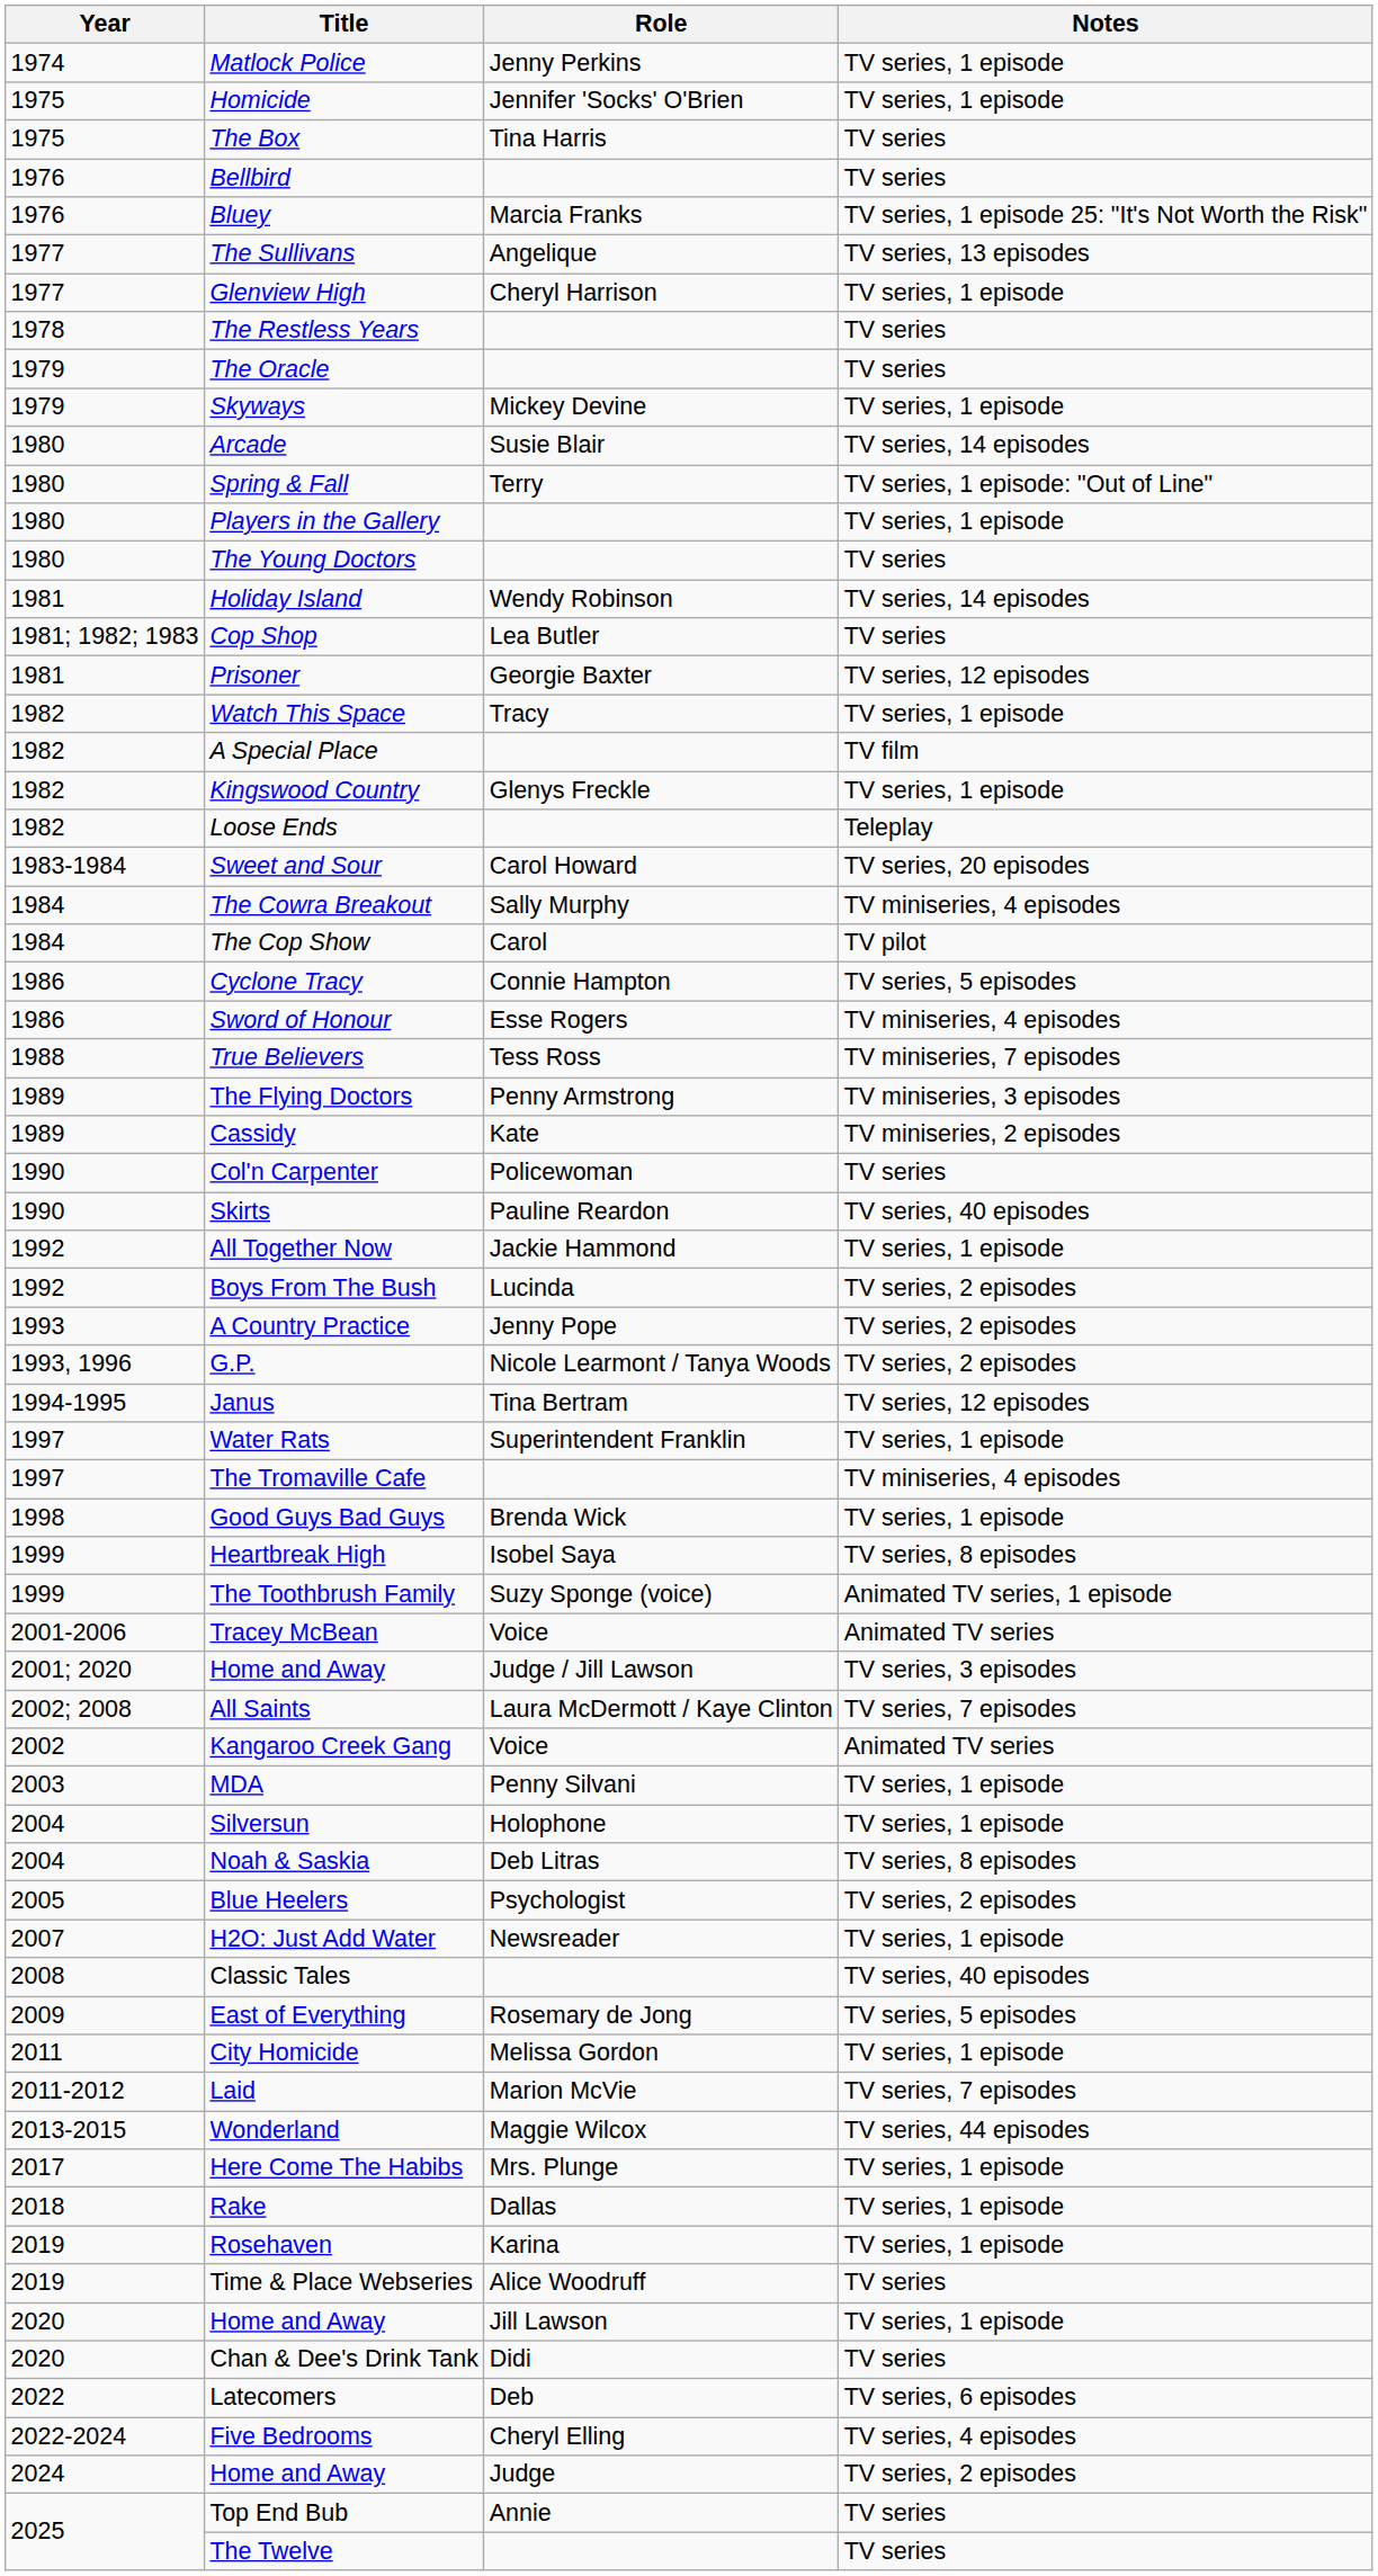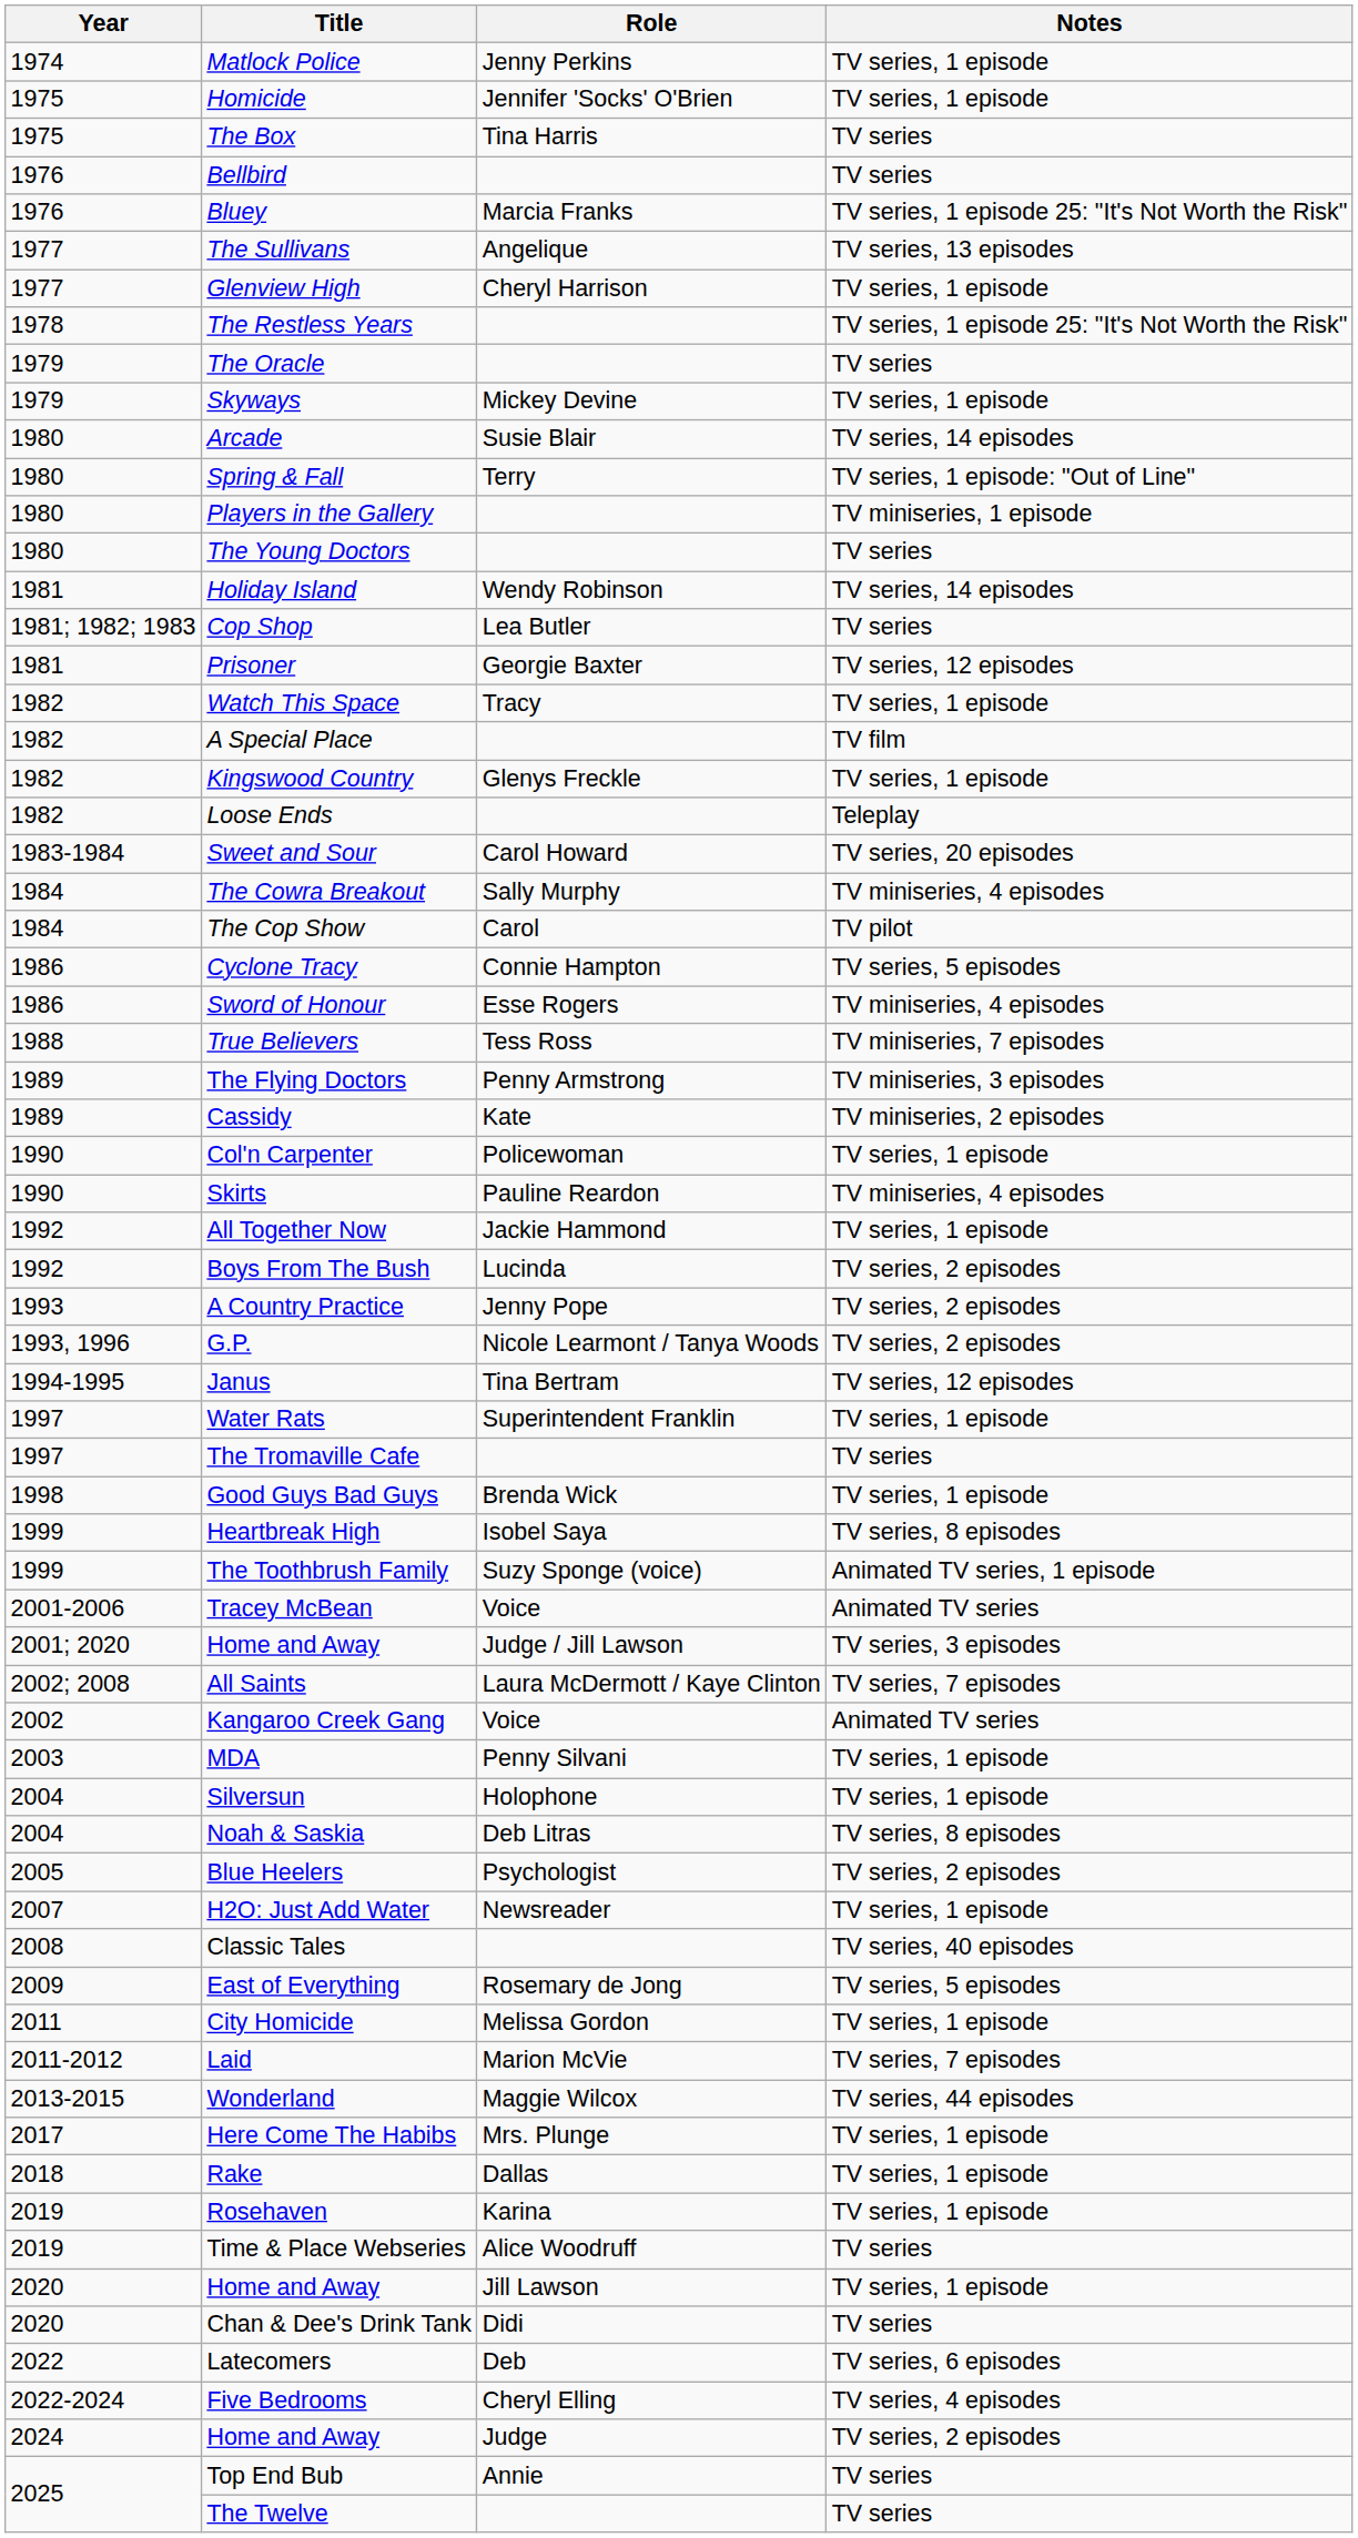 <table class="wikitable">
 <tr>
 <th>Year</th>
 <th>Title</th>
 <th>Role</th>
 <th>Notes</th>
 </tr>
 <tr>
 <td>1974</td>
 <td><em><a href='#'>Matlock Police</a></em></td>
 <td>Jenny Perkins</td>
 <td>TV series, 1 episode</td>
 </tr>
 <tr>
 <td>1975</td>
 <td><em><a href='#'>Homicide</a></em></td>
 <td>Jennifer 'Socks' O'Brien</td>
 <td>TV series, 1 episode</td>
 </tr>
 <tr>
 <td>1975</td>
 <td><em><a href='#'>The Box</a></em></td>
 <td>Tina Harris</td>
 <td>TV series</td>
 </tr>
 <tr>
 <td>1976</td>
 <td><em><a href='#'>Bellbird</a></em></td>
 <td></td>
 <td>TV series</td>
 </tr>
 <tr>
 <td>1976</td>
 <td><em><a href='#'>Bluey</a></em></td>
 <td>Marcia Franks</td>
 <td>TV series, 1 episode 25: "It's Not Worth the Risk"</td>
 </tr>
 <tr>
 <td>1977</td>
 <td><em><a href='#'>The Sullivans</a></em></td>
 <td>Angelique</td>
 <td>TV series, 13 episodes</td>
 </tr>
 <tr>
 <td>1977</td>
 <td><em><a href='#'>Glenview High</a></em></td>
 <td>Cheryl Harrison</td>
 <td>TV series, 1 episode</td>
 </tr>
 <tr>
 <td>1978</td>
 <td><em><a href='#'>The Restless Years</a></em></td>
 <td></td>
-<td>TV series</td>
+<td>TV series, 1 episode 25: "It's Not Worth the Risk"</td>
 </tr>
 <tr>
 <td>1979</td>
 <td><em><a href='#'>The Oracle</a></em></td>
 <td></td>
 <td>TV series</td>
 </tr>
 <tr>
 <td>1979</td>
 <td><em><a href='#'>Skyways</a></em></td>
 <td>Mickey Devine</td>
 <td>TV series, 1 episode</td>
 </tr>
 <tr>
 <td>1980</td>
 <td><em><a href='#'>Arcade</a></em></td>
 <td>Susie Blair</td>
 <td>TV series, 14 episodes</td>
 </tr>
 <tr>
 <td>1980</td>
 <td><em><a href='#'>Spring & Fall</a></em></td>
 <td>Terry</td>
 <td>TV series, 1 episode: "Out of Line"</td>
 </tr>
 <tr>
 <td>1980</td>
 <td><em><a href='#'>Players in the Gallery</a></em></td>
 <td></td>
-<td>TV series, 1 episode</td>
+<td>TV miniseries, 1 episode</td>
 </tr>
 <tr>
 <td>1980</td>
 <td><em><a href='#'>The Young Doctors</a></em></td>
 <td></td>
 <td>TV series</td>
 </tr>
 <tr>
 <td>1981</td>
 <td><em><a href='#'>Holiday Island</a></em></td>
 <td>Wendy Robinson</td>
 <td>TV series, 14 episodes</td>
 </tr>
 <tr>
 <td>1981; 1982; 1983</td>
 <td><em><a href='#'>Cop Shop</a></em></td>
 <td>Lea Butler</td>
 <td>TV series</td>
 </tr>
 <tr>
 <td>1981</td>
 <td><em><a href='#'>Prisoner</a></em></td>
 <td>Georgie Baxter</td>
 <td>TV series, 12 episodes</td>
 </tr>
 <tr>
 <td>1982</td>
 <td><em><a href='#'>Watch This Space</a></em></td>
 <td>Tracy</td>
 <td>TV series, 1 episode</td>
 </tr>
 <tr>
 <td>1982</td>
 <td><em>A Special Place</em></td>
 <td></td>
 <td>TV film</td>
 </tr>
 <tr>
 <td>1982</td>
 <td><em><a href='#'>Kingswood Country</a></em></td>
 <td>Glenys Freckle</td>
 <td>TV series, 1 episode</td>
 </tr>
 <tr>
 <td>1982</td>
 <td><em>Loose Ends</em></td>
 <td></td>
 <td>Teleplay</td>
 </tr>
 <tr>
 <td>1983-1984</td>
 <td><em><a href='#'>Sweet and Sour</a></em></td>
 <td>Carol Howard</td>
 <td>TV series, 20 episodes</td>
 </tr>
 <tr>
 <td>1984</td>
 <td><em><a href='#'>The Cowra Breakout</a></em></td>
 <td>Sally Murphy</td>
 <td>TV miniseries, 4 episodes</td>
 </tr>
 <tr>
 <td>1984</td>
 <td><em>The Cop Show</em></td>
 <td>Carol</td>
 <td>TV pilot</td>
 </tr>
 <tr>
 <td>1986</td>
 <td><em><a href='#'>Cyclone Tracy</a></em></td>
 <td>Connie Hampton</td>
 <td>TV series, 5 episodes</td>
 </tr>
 <tr>
 <td>1986</td>
 <td><em><a href='#'>Sword of Honour</a></em></td>
 <td>Esse Rogers</td>
 <td>TV miniseries, 4 episodes</td>
 </tr>
 <tr>
 <td>1988</td>
 <td><em><a href='#'>True Believers</a></td>
 <td>Tess Ross</td>
 <td>TV miniseries, 7 episodes</td>
 </tr>
 <tr>
 <td>1989</td>
 <td></em><a href='#'>The Flying Doctors</a><em></td>
 <td>Penny Armstrong</td>
 <td>TV miniseries, 3 episodes</td>
 </tr>
 <tr>
 <td>1989</td>
 <td></em><a href='#'>Cassidy</a><em></td>
 <td>Kate</td>
 <td>TV miniseries, 2 episodes</td>
 </tr>
 <tr>
 <td>1990</td>
 <td></em><a href='#'>Col'n Carpenter</a><em></td>
 <td>Policewoman</td>
-<td>TV series</td>
+<td>TV series, 1 episode</td>
 </tr>
 <tr>
 <td>1990</td>
 <td></em><a href='#'>Skirts</a><em></td>
 <td>Pauline Reardon</td>
-<td>TV series, 40 episodes</td>
+<td>TV miniseries, 4 episodes</td>
 </tr>
 <tr>
 <td>1992</td>
 <td></em><a href='#'>All Together Now</a><em></td>
 <td>Jackie Hammond</td>
 <td>TV series, 1 episode</td>
 </tr>
 <tr>
 <td>1992</td>
 <td></em><a href='#'>Boys From The Bush</a><em></td>
 <td>Lucinda</td>
 <td>TV series, 2 episodes</td>
 </tr>
 <tr>
 <td>1993</td>
 <td></em><a href='#'>A Country Practice</a><em></td>
 <td>Jenny Pope</td>
 <td>TV series, 2 episodes</td>
 </tr>
 <tr>
 <td>1993, 1996</td>
 <td></em><a href='#'>G.P.</a><em></td>
 <td>Nicole Learmont / Tanya Woods</td>
 <td>TV series, 2 episodes</td>
 </tr>
 <tr>
 <td>1994-1995</td>
 <td></em><a href='#'>Janus</a><em></td>
 <td>Tina Bertram</td>
 <td>TV series, 12 episodes</td>
 </tr>
 <tr>
 <td>1997</td>
 <td></em><a href='#'>Water Rats</a><em></td>
 <td>Superintendent Franklin</td>
 <td>TV series, 1 episode</td>
 </tr>
 <tr>
 <td>1997</td>
 <td></em><a href='#'>The Tromaville Cafe</a><em></td>
 <td></td>
-<td>TV miniseries, 4 episodes</td>
+<td>TV series</td>
 </tr>
 <tr>
 <td>1998</td>
 <td></em><a href='#'>Good Guys Bad Guys</a><em></td>
 <td>Brenda Wick</td>
 <td>TV series, 1 episode</td>
 </tr>
 <tr>
 <td>1999</td>
 <td></em><a href='#'>Heartbreak High</a><em></td>
 <td>Isobel Saya</td>
 <td>TV series, 8 episodes</td>
 </tr>
 <tr>
 <td>1999</td>
 <td></em><a href='#'>The Toothbrush Family</a><em></td>
 <td>Suzy Sponge (voice)</td>
 <td>Animated TV series, 1 episode</td>
 </tr>
 <tr>
 <td>2001-2006</td>
 <td></em><a href='#'>Tracey McBean</a><em></td>
 <td>Voice</td>
 <td>Animated TV series</td>
 </tr>
 <tr>
 <td>2001; 2020</td>
 <td></em><a href='#'>Home and Away</a><em></td>
 <td>Judge / Jill Lawson</td>
 <td>TV series, 3 episodes</td>
 </tr>
 <tr>
 <td>2002; 2008</td>
 <td></em><a href='#'>All Saints</a><em></td>
 <td>Laura McDermott / Kaye Clinton</td>
 <td>TV series, 7 episodes</td>
 </tr>
 <tr>
 <td>2002</td>
 <td></em><a href='#'>Kangaroo Creek Gang</a><em></td>
 <td>Voice</td>
 <td>Animated TV series</td>
 </tr>
 <tr>
 <td>2003</td>
 <td></em><a href='#'>MDA</a><em></td>
 <td>Penny Silvani</td>
 <td>TV series, 1 episode</td>
 </tr>
 <tr>
 <td>2004</td>
 <td></em><a href='#'>Silversun</a><em></td>
 <td>Holophone</td>
 <td>TV series, 1 episode</td>
 </tr>
 <tr>
 <td>2004</td>
 <td></em><a href='#'>Noah & Saskia</a><em></td>
 <td>Deb Litras</td>
 <td>TV series, 8 episodes</td>
 </tr>
 <tr>
 <td>2005</td>
 <td></em><a href='#'>Blue Heelers</a><em></td>
 <td>Psychologist</td>
 <td>TV series, 2 episodes</td>
 </tr>
 <tr>
 <td>2007</td>
 <td></em><a href='#'>H2O: Just Add Water</a><em></td>
 <td>Newsreader</td>
 <td>TV series, 1 episode</td>
 </tr>
 <tr>
 <td>2008</td>
 <td></em>Classic Tales<em></td>
 <td></td>
 <td>TV series, 40 episodes</td>
 </tr>
 <tr>
 <td>2009</td>
 <td></em><a href='#'>East of Everything</a><em></td>
 <td>Rosemary de Jong</td>
 <td>TV series, 5 episodes</td>
 </tr>
 <tr>
 <td>2011</td>
 <td></em><a href='#'>City Homicide</a><em></td>
 <td>Melissa Gordon</td>
 <td>TV series, 1 episode</td>
 </tr>
 <tr>
 <td>2011-2012</td>
 <td></em><a href='#'>Laid</a><em></td>
 <td>Marion McVie</td>
 <td>TV series, 7 episodes</td>
 </tr>
 <tr>
 <td>2013-2015</td>
 <td></em><a href='#'>Wonderland</a><em></td>
 <td>Maggie Wilcox</td>
 <td>TV series, 44 episodes</td>
 </tr>
 <tr>
 <td>2017</td>
 <td></em><a href='#'>Here Come The Habibs</a><em></td>
 <td>Mrs. Plunge</td>
 <td>TV series, 1 episode</td>
 </tr>
 <tr>
 <td>2018</td>
 <td></em><a href='#'>Rake</a><em></td>
 <td>Dallas</td>
 <td>TV series, 1 episode</td>
 </tr>
 <tr>
 <td>2019</td>
 <td></em><a href='#'>Rosehaven</a><em></td>
 <td>Karina</td>
 <td>TV series, 1 episode</td>
 </tr>
 <tr>
 <td>2019</td>
 <td></em>Time & Place Webseries<em></td>
 <td>Alice Woodruff</td>
 <td>TV series</td>
 </tr>
 <tr>
 <td>2020</td>
 <td></em><a href='#'>Home and Away</a><em></td>
 <td>Jill Lawson</td>
 <td>TV series, 1 episode</td>
 </tr>
 <tr>
 <td>2020</td>
 <td></em>Chan & Dee's Drink Tank<em></td>
 <td>Didi</td>
 <td>TV series</td>
 </tr>
 <tr>
 <td>2022</td>
 <td></em>Latecomers<em></td>
 <td>Deb</td>
 <td>TV series, 6 episodes</td>
 </tr>
 <tr>
 <td>2022-2024</td>
 <td></em><a href='#'>Five Bedrooms</a><em></td>
 <td>Cheryl Elling</td>
 <td>TV series, 4 episodes</td>
 </tr>
 <tr>
 <td>2024</td>
 <td></em><a href='#'>Home and Away</a><em></td>
 <td>Judge</td>
 <td>TV series, 2 episodes</td>
 </tr>
 <tr>
 <td rowspan="2">2025</td>
 <td></em>Top End Bub<em></td>
 <td>Annie</td>
 <td>TV series</td>
 </tr>
 <tr>
 <td></em><a href='#'>The Twelve</a><em></td>
 <td></td>
 <td>TV series</td>
 </tr>
 </table>
